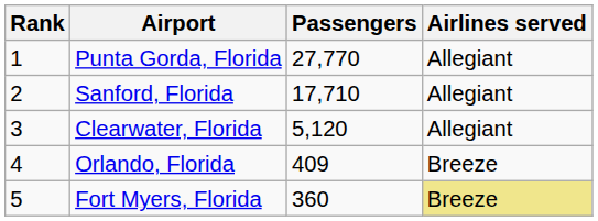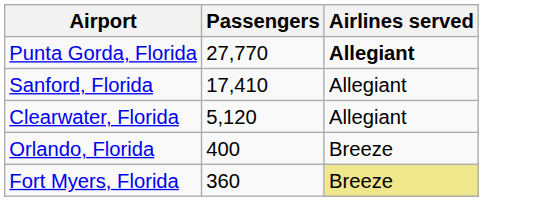 <table class="wikitable sortable" style="font-size: 95%" width=align=>
 <tr>
-<th>Rank</th>
 <th>Airport</th>
 <th>Passengers</th>
 <th>Airlines served</th>
 </tr>
 <tr>
-<td>1</td>
 <td> <a href='#'>Punta Gorda, Florida</a></td>
 <td>27,770</td>
+<td><strong>Allegiant</strong></td>
+</tr>
+<tr>
+<td> <a href='#'>Sanford, Florida</a></td>
+<td>17,410</td>
 <td>Allegiant</td>
 </tr>
 <tr>
-<td>2</td>
-<td> <a href='#'>Sanford, Florida</a></td>
-<td>17,710</td>
-<td>Allegiant</td>
-</tr>
-<tr>
-<td>3</td>
 <td> <a href='#'>Clearwater, Florida</a></td>
 <td>5,120</td>
 <td>Allegiant</td>
 </tr>
 <tr>
-<td>4</td>
 <td> <a href='#'>Orlando, Florida</a></td>
-<td>409</td>
+<td>400</td>
 <td>Breeze</td>
 </tr>
 <tr>
-<td>5</td>
 <td> <a href='#'>Fort Myers, Florida</a></td>
 <td>360</td>
 <td style="background: khaki;">Breeze</td>
 </tr>
 </table>
